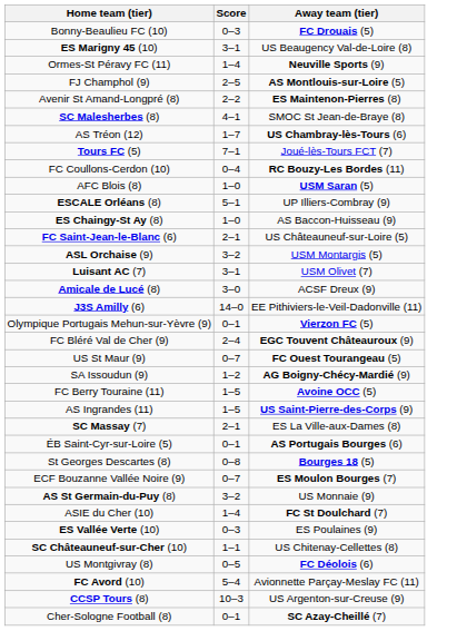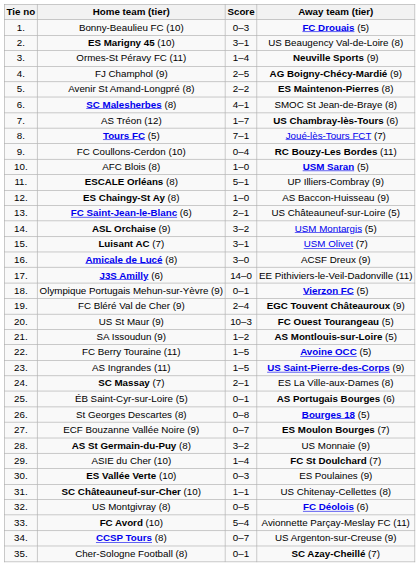 <table class="wikitable" style="text-align: center">
 <tr>
+<th>Tie no</th>
 <th>Home team (tier)</th>
 <th>Score</th>
 <th>Away team (tier)</th>
 </tr>
 <tr>
+<td>1.</td>
 <td>Bonny-Beaulieu FC (10)</td>
 <td>0–3</td>
 <td><strong><a href='#'>FC Drouais</a></strong> (5)</td>
 </tr>
 <tr>
+<td>2.</td>
 <td><strong>ES Marigny 45</strong> (10)</td>
 <td>3–1</td>
 <td>US Beaugency Val-de-Loire (8)</td>
 </tr>
 <tr>
+<td>3.</td>
 <td>Ormes-St Péravy FC (11)</td>
 <td>1–4</td>
 <td><strong>Neuville Sports</strong> (9)</td>
 </tr>
 <tr>
+<td>4.</td>
 <td>FJ Champhol (9)</td>
 <td>2–5</td>
-<td><strong>AS Montlouis-sur-Loire</strong> (5)</td>
+<td><strong>AG Boigny-Chécy-Mardié</strong> (9)</td>
 </tr>
 <tr>
+<td>5.</td>
 <td>Avenir St Amand-Longpré (8)</td>
 <td>2–2 </td>
 <td><strong>ES Maintenon-Pierres</strong> (8)</td>
 </tr>
 <tr>
+<td>6.</td>
 <td><strong><a href='#'>SC Malesherbes</a></strong> (8)</td>
 <td>4–1 </td>
 <td>SMOC St Jean-de-Braye (8)</td>
 </tr>
 <tr>
+<td>7.</td>
 <td>AS Tréon (12)</td>
 <td>1–7</td>
 <td><strong>US Chambray-lès-Tours</strong> (6)</td>
 </tr>
 <tr>
+<td>8.</td>
 <td><strong><a href='#'>Tours FC</a></strong> (5)</td>
 <td>7–1</td>
 <td><a href='#'>Joué-lès-Tours FCT</a> (7)</td>
 </tr>
 <tr>
+<td>9.</td>
 <td>FC Coullons-Cerdon (10)</td>
 <td>0–4</td>
 <td><strong>RC Bouzy-Les Bordes</strong> (11)</td>
 </tr>
 <tr>
+<td>10.</td>
 <td>AFC Blois (8)</td>
 <td>1–0</td>
 <td><strong><a href='#'>USM Saran</a></strong> (5)</td>
 </tr>
 <tr>
+<td>11.</td>
 <td><strong>ESCALE Orléans</strong> (8)</td>
 <td>5–1</td>
 <td>UP Illiers-Combray (9)</td>
 </tr>
 <tr>
+<td>12.</td>
 <td><strong>ES Chaingy-St Ay</strong> (8)</td>
 <td>1–0</td>
 <td>AS Baccon-Huisseau (9)</td>
 </tr>
 <tr>
+<td>13.</td>
 <td><strong><a href='#'>FC Saint-Jean-le-Blanc</a></strong> (6)</td>
 <td>2–1</td>
 <td>US Châteauneuf-sur-Loire (5)</td>
 </tr>
 <tr>
+<td>14.</td>
 <td><strong>ASL Orchaise</strong> (9)</td>
 <td>3–2</td>
 <td><a href='#'>USM Montargis</a> (5)</td>
 </tr>
 <tr>
+<td>15.</td>
 <td><strong>Luisant AC</strong> (7)</td>
 <td>3–1</td>
 <td><a href='#'>USM Olivet</a> (7)</td>
 </tr>
 <tr>
+<td>16.</td>
 <td><strong><a href='#'>Amicale de Lucé</a></strong> (8)</td>
 <td>3–0</td>
 <td>ACSF Dreux (9)</td>
 </tr>
 <tr>
+<td>17.</td>
 <td><strong><a href='#'>J3S Amilly</a></strong> (6)</td>
 <td>14–0</td>
 <td>EE Pithiviers-le-Veil-Dadonville (11)</td>
 </tr>
 <tr>
+<td>18.</td>
 <td>Olympique Portugais Mehun-sur-Yèvre (9)</td>
 <td>0–1 </td>
 <td><strong><a href='#'>Vierzon FC</a></strong> (5)</td>
 </tr>
 <tr>
+<td>19.</td>
 <td>FC Bléré Val de Cher (9)</td>
 <td>2–4</td>
 <td><strong>EGC Touvent Châteauroux</strong> (9)</td>
 </tr>
 <tr>
+<td>20.</td>
 <td>US St Maur (9)</td>
-<td>0–7</td>
+<td>10–3</td>
 <td><strong>FC Ouest Tourangeau</strong> (5)</td>
 </tr>
 <tr>
+<td>21.</td>
 <td>SA Issoudun (9)</td>
 <td>1–2</td>
-<td><strong>AG Boigny-Chécy-Mardié</strong> (9)</td>
+<td><strong>AS Montlouis-sur-Loire</strong> (5)</td>
 </tr>
 <tr>
+<td>22.</td>
 <td>FC Berry Touraine (11)</td>
 <td>1–5</td>
 <td><strong><a href='#'>Avoine OCC</a></strong> (5)</td>
 </tr>
 <tr>
+<td>23.</td>
 <td>AS Ingrandes (11)</td>
 <td>1–5</td>
 <td><strong><a href='#'>US Saint-Pierre-des-Corps</a></strong> (9)</td>
 </tr>
 <tr>
+<td>24.</td>
 <td><strong>SC Massay</strong> (7)</td>
 <td>2–1</td>
 <td>ES La Ville-aux-Dames (8)</td>
 </tr>
 <tr>
+<td>25.</td>
 <td>ÉB Saint-Cyr-sur-Loire (5)</td>
 <td>0–1</td>
 <td><strong>AS Portugais Bourges</strong> (6)</td>
 </tr>
 <tr>
+<td>26.</td>
 <td>St Georges Descartes (8)</td>
 <td>0–8</td>
 <td><strong><a href='#'>Bourges 18</a></strong> (5)</td>
 </tr>
 <tr>
+<td>27.</td>
 <td>ECF Bouzanne Vallée Noire (9)</td>
 <td>0–7</td>
 <td><strong>ES Moulon Bourges</strong> (7)</td>
 </tr>
 <tr>
+<td>28.</td>
 <td><strong>AS St Germain-du-Puy</strong> (8)</td>
 <td>3–2</td>
 <td>US Monnaie (9)</td>
 </tr>
 <tr>
+<td>29.</td>
 <td>ASIE du Cher (10)</td>
 <td>1–4</td>
 <td><strong>FC St Doulchard</strong> (7)</td>
 </tr>
 <tr>
+<td>30.</td>
 <td><strong>ES Vallée Verte</strong> (10)</td>
 <td>0–3</td>
 <td>ES Poulaines (9)</td>
 </tr>
 <tr>
+<td>31.</td>
 <td><strong>SC Châteauneuf-sur-Cher</strong> (10)</td>
 <td>1–1 </td>
 <td>US Chitenay-Cellettes (8)</td>
 </tr>
 <tr>
+<td>32.</td>
 <td>US Montgivray (8)</td>
 <td>0–5</td>
 <td><strong><a href='#'>FC Déolois</a></strong> (6)</td>
 </tr>
 <tr>
+<td>33.</td>
 <td><strong>FC Avord</strong> (10)</td>
 <td>5–4 </td>
 <td>Avionnette Parçay-Meslay FC (11)</td>
 </tr>
 <tr>
+<td>34.</td>
 <td><strong><a href='#'>CCSP Tours</a></strong> (8)</td>
-<td>10–3</td>
+<td>0–7</td>
 <td>US Argenton-sur-Creuse (9)</td>
 </tr>
 <tr>
+<td>35.</td>
 <td>Cher-Sologne Football (8)</td>
 <td>0–1</td>
 <td><strong>SC Azay-Cheillé</strong> (7)</td>
 </tr>
 </table>
